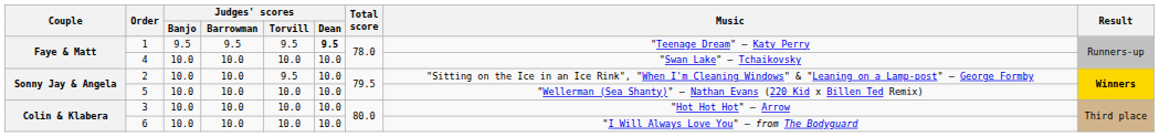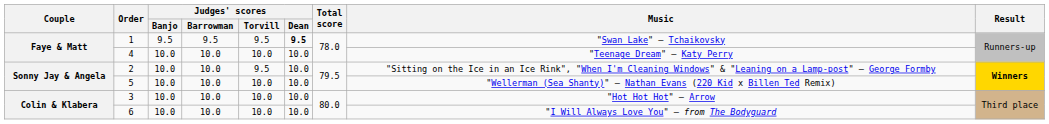 <table class="wikitable sortable" style="text-align:center; font-size:90%; width:90%">
 <tr>
 <th scope="col" rowspan=2>Couple</th>
 <th scope="col" rowspan=2>Order</th>
 <th scope="col" colspan=4 class="unsortable">Judges' scores</th>
 <th scope="col" rowspan=2>Total<br>score</th>
 <th scope="col" rowspan=2 class="unsortable">Music</th>
 <th scope="col" rowspan=2 class="unsortable">Result</th>
 </tr>
 <tr>
 <th class="unsortable">Banjo</th>
 <th class="unsortable">Barrowman</th>
 <th class="unsortable">Torvill</th>
 <th class="unsortable">Dean</th>
 </tr>
 <tr>
 <th rowspan=2 scope="row">Faye & Matt</th>
 <td>1</td>
 <td>9.5</td>
 <td>9.5</td>
 <td>9.5</td>
 <td><strong>9.5</strong></td>
 <td rowspan="2">78.0</td>
-<td>"<a href='#'>Teenage Dream</a>" — <a href='#'>Katy Perry</a></td>
+<td>"<a href='#'>Swan Lake</a>" — <a href='#'>Tchaikovsky</a></td>
 <td rowspan=2 bgcolor="silver">Runners-up</td>
 </tr>
 <tr>
 <td>4</td>
 <td>10.0</td>
 <td>10.0</td>
 <td>10.0</td>
 <td>10.0</td>
-<td>"<a href='#'>Swan Lake</a>" — <a href='#'>Tchaikovsky</a></td>
+<td>"<a href='#'>Teenage Dream</a>" — <a href='#'>Katy Perry</a></td>
 </tr>
 <tr>
 <th rowspan=2 scope="row">Sonny Jay & Angela</th>
 <td>2</td>
 <td>10.0</td>
 <td>10.0</td>
 <td>9.5</td>
 <td>10.0</td>
 <td rowspan="2">79.5</td>
 <td>"Sitting on the Ice in an Ice Rink", "<a href='#'>When I'm Cleaning Windows</a>" & "<a href='#'>Leaning on a Lamp-post</a>" — <a href='#'>George Formby</a></td>
 <td rowspan=2 bgcolor="gold"><strong>Winners</strong></td>
 </tr>
 <tr>
 <td>5</td>
 <td>10.0</td>
 <td>10.0</td>
 <td>10.0</td>
 <td>10.0</td>
 <td>"<a href='#'>Wellerman (Sea Shanty)</a>" — <a href='#'>Nathan Evans</a> (<a href='#'>220 Kid</a> x <a href='#'>Billen Ted</a> Remix)</td>
 </tr>
 <tr>
 <th rowspan=2 scope="row">Colin & Klabera</th>
 <td>3</td>
 <td>10.0</td>
 <td>10.0</td>
 <td>10.0</td>
 <td>10.0</td>
 <td rowspan="2">80.0</td>
 <td>"<a href='#'>Hot Hot Hot</a>" — <a href='#'>Arrow</a></td>
 <td rowspan=2 bgcolor="tan">Third place</td>
 </tr>
 <tr>
 <td>6</td>
 <td>10.0</td>
 <td>10.0</td>
 <td>10.0</td>
 <td>10.0</td>
 <td>"<a href='#'>I Will Always Love You</a>" — <em>from <a href='#'>The Bodyguard</a></em></td>
 </tr>
 </table>
